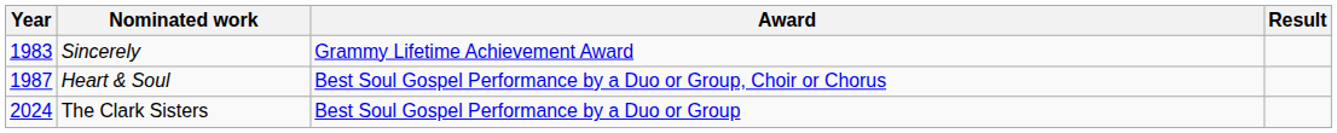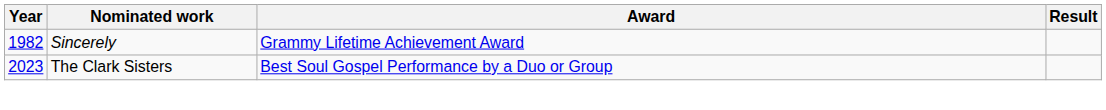 <table class="wikitable" style="width:70%;">
 <tr>
 <th style="width:3%;">Year</th>
 <th style="width:20%;">Nominated work</th>
 <th style="width:100%;">Award</th>
 <th style="width:5%;">Result</th>
 </tr>
 <tr>
-<td align="center"><a href='#'>1983</a></td>
+<td align="center"><a href='#'>1982</a></td>
 <td><em>Sincerely</em></td>
 <td><a href='#'>Grammy Lifetime Achievement Award</a></td>
 <td></td>
 </tr>
 <tr>
-<td align="center"><a href='#'>1987</a></td>
-<td><em>Heart & Soul</em></td>
-<td><a href='#'>Best Soul Gospel Performance by a Duo or Group, Choir or Chorus</a></td>
-<td></td>
-</tr>
-<tr>
-<td align="center"><a href='#'>2024</a></td>
+<td align="center"><a href='#'>2023</a></td>
 <td>The Clark Sisters</td>
 <td><a href='#'>Best Soul Gospel Performance by a Duo or Group</a></td>
 <td></td>
 </tr>
 </table>
